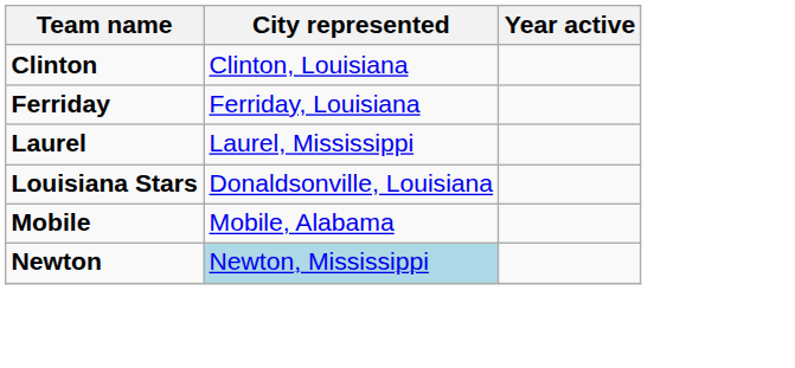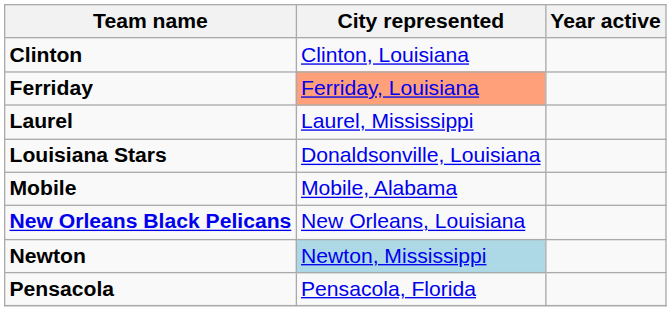 <table class="wikitable">
 <tr>
 <th>Team name</th>
 <th>City represented</th>
 <th>Year active</th>
 </tr>
 <tr>
 <td><strong>Clinton</strong></td>
 <td><a href='#'>Clinton, Louisiana</a></td>
 <td></td>
 </tr>
 <tr>
 <td><strong>Ferriday</strong></td>
-<td><a href='#'>Ferriday, Louisiana</a></td>
+<td style="background: lightsalmon;"><a href='#'>Ferriday, Louisiana</a></td>
 <td></td>
 </tr>
 <tr>
 <td><strong>Laurel</strong></td>
 <td><a href='#'>Laurel, Mississippi</a></td>
 <td></td>
 </tr>
 <tr>
 <td><strong>Louisiana Stars</strong></td>
 <td><a href='#'>Donaldsonville, Louisiana</a></td>
 <td></td>
 </tr>
 <tr>
 <td><strong>Mobile</strong></td>
 <td><a href='#'>Mobile, Alabama</a></td>
 <td></td>
 </tr>
 <tr>
+<td><strong><a href='#'>New Orleans Black Pelicans</a></strong></td>
+<td><a href='#'>New Orleans, Louisiana</a></td>
+<td></td>
+</tr>
+<tr>
 <td><strong>Newton</strong></td>
 <td style="background: lightblue;"><a href='#'>Newton, Mississippi</a></td>
 <td></td>
 </tr>
 <tr>
+<td><strong>Pensacola</strong></td>
+<td><a href='#'>Pensacola, Florida</a></td>
+<td></td>
+</tr>
+<tr>
 </tr>
 </table>
